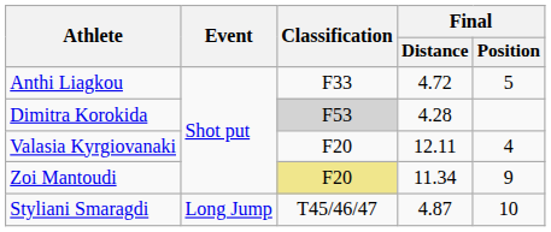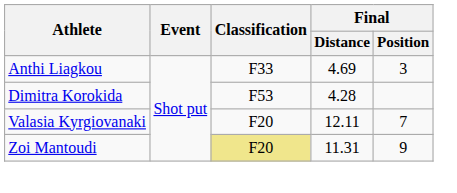 <table class=wikitable style="font-size:90%">
 <tr>
 <th rowspan="2">Athlete</th>
 <th rowspan="2">Event</th>
 <th rowspan="2">Classification</th>
 <th colspan="2">Final</th>
 </tr>
 <tr style="font-size:95%">
 <th>Distance</th>
 <th>Position</th>
 </tr>
 <tr align=center>
 <td align=left><a href='#'>Anthi Liagkou</a></td>
 <td align=left rowspan=4><a href='#'>Shot put</a></td>
 <td>F33</td>
-<td>4.72</td>
-<td>5</td>
+<td>4.69</td>
+<td>3</td>
 </tr>
 <tr align=center>
 <td align=left><a href='#'>Dimitra Korokida</a></td>
-<td style="background: lightgrey;">F53</td>
+<td>F53</td>
 <td>4.28</td>
 <td></td>
 </tr>
 <tr align=center>
 <td align=left><a href='#'>Valasia Kyrgiovanaki</a></td>
 <td>F20</td>
 <td>12.11</td>
-<td>4</td>
+<td>7</td>
 </tr>
 <tr align=center>
 <td align=left><a href='#'>Zoi Mantoudi</a></td>
 <td style="background: khaki;">F20</td>
-<td>11.34</td>
+<td>11.31</td>
 <td>9</td>
 </tr>
-<tr align=center>
-<td align=left><a href='#'>Styliani Smaragdi</a></td>
-<td align=left><a href='#'>Long Jump</a></td>
-<td>T45/46/47</td>
-<td>4.87</td>
-<td>10</td>
-</tr>
 </table>
